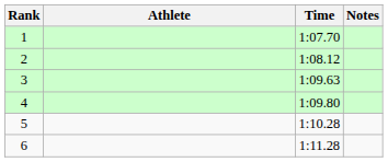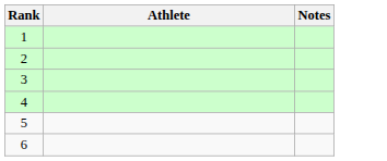 <table class="wikitable" style="text-align:center">
 <tr>
 <th>Rank</th>
 <th Style="width:18em">Athlete</th>
-<th>Time</th>
 <th>Notes</th>
 </tr>
 <tr style="background:#cfc">
 <td>1</td>
 <td style="text-align:left"></td>
-<td>1:07.70</td>
 <td></td>
 </tr>
 <tr style="background:#cfc">
 <td>2</td>
 <td style="text-align:left"></td>
-<td>1:08.12</td>
 <td></td>
 </tr>
 <tr style="background:#cfc">
 <td>3</td>
 <td style="text-align:left"></td>
-<td>1:09.63</td>
 <td></td>
 </tr>
 <tr style="background:#cfc">
 <td>4</td>
 <td style="text-align:left"></td>
-<td>1:09.80</td>
 <td></td>
 </tr>
 <tr>
 <td>5</td>
 <td style="text-align:left"></td>
-<td>1:10.28</td>
 <td></td>
 </tr>
 <tr>
 <td>6</td>
 <td style="text-align:left"></td>
-<td>1:11.28</td>
 <td></td>
 </tr>
 </table>
